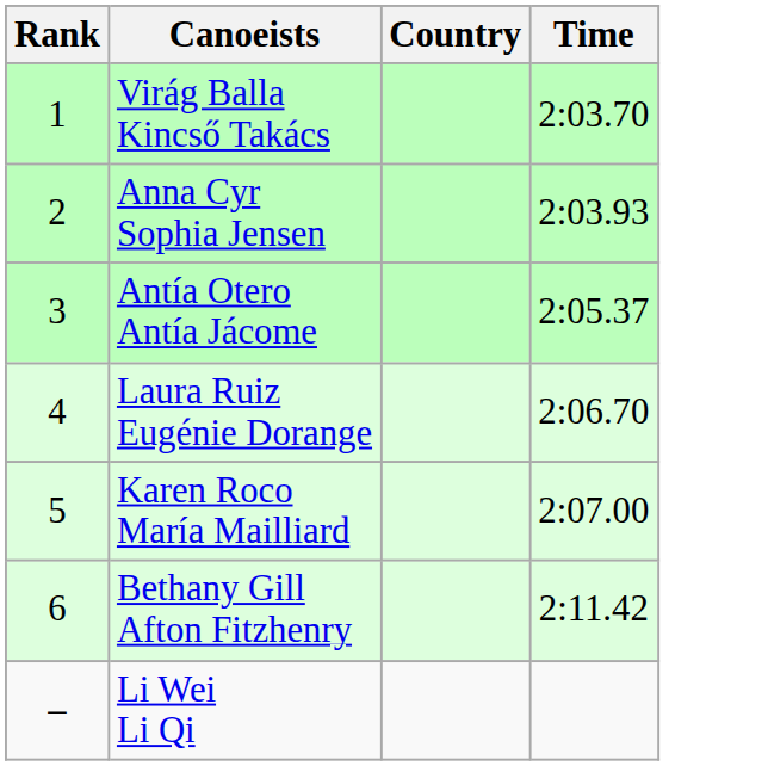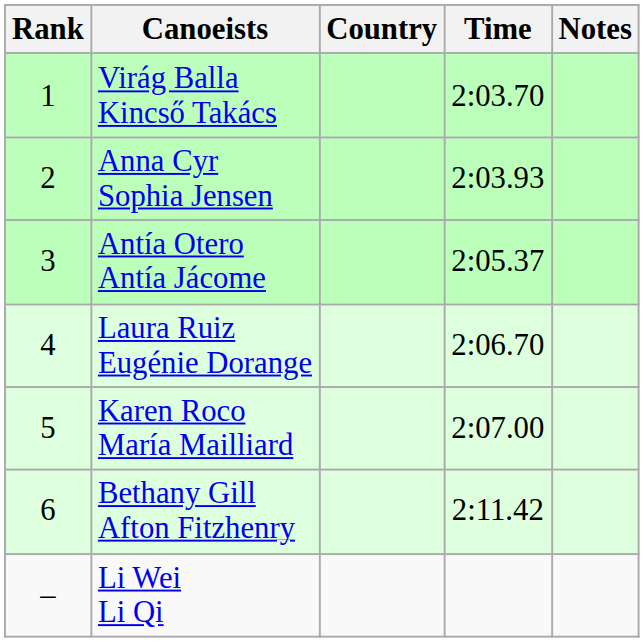 <table class="wikitable" style="text-align:center">
 <tr>
 <th>Rank</th>
 <th>Canoeists</th>
 <th>Country</th>
 <th>Time</th>
+<th>Notes</th>
 </tr>
 <tr bgcolor=bbffbb>
 <td>1</td>
 <td align="left"><a href='#'>Virág Balla</a><br><a href='#'>Kincső Takács</a></td>
 <td align="left"></td>
 <td>2:03.70</td>
+<td></td>
 </tr>
 <tr bgcolor=bbffbb>
 <td>2</td>
 <td align="left"><a href='#'>Anna Cyr</a><br><a href='#'>Sophia Jensen</a></td>
 <td align="left"></td>
 <td>2:03.93</td>
+<td></td>
 </tr>
 <tr bgcolor=bbffbb>
 <td>3</td>
 <td align="left"><a href='#'>Antía Otero</a><br><a href='#'>Antía Jácome</a></td>
 <td align="left"></td>
 <td>2:05.37</td>
+<td></td>
 </tr>
 <tr bgcolor=ddffdd>
 <td>4</td>
 <td align="left"><a href='#'>Laura Ruiz</a><br><a href='#'>Eugénie Dorange</a></td>
 <td align="left"></td>
 <td>2:06.70</td>
+<td></td>
 </tr>
 <tr bgcolor=ddffdd>
 <td>5</td>
 <td align="left"><a href='#'>Karen Roco</a><br><a href='#'>María Mailliard</a></td>
 <td align="left"></td>
 <td>2:07.00</td>
+<td></td>
 </tr>
 <tr bgcolor=ddffdd>
 <td>6</td>
 <td align="left"><a href='#'>Bethany Gill</a><br><a href='#'>Afton Fitzhenry</a></td>
 <td align="left"></td>
 <td>2:11.42</td>
+<td></td>
 </tr>
 <tr>
 <td>–</td>
 <td align="left"><a href='#'>Li Wei</a><br><a href='#'>Li Qi</a></td>
 <td align="left"></td>
 <td></td>
+<td></td>
 </tr>
 </table>
